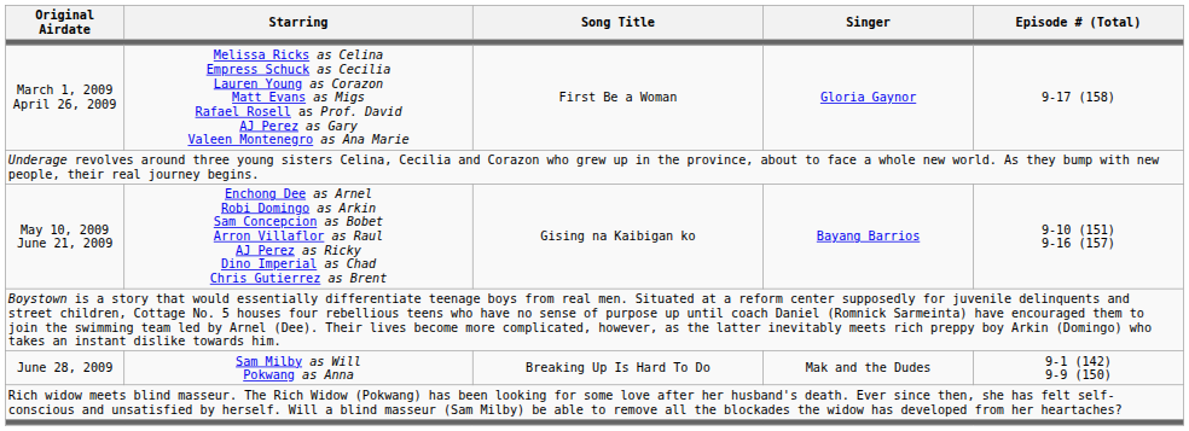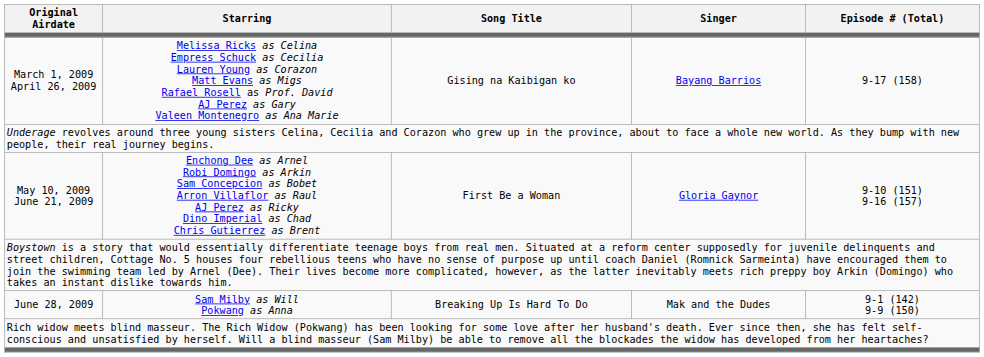 <table class="wikitable">
 <tr>
 <th width=120px>Original Airdate</th>
 <th>Starring</th>
 <th>Song Title</th>
 <th>Singer</th>
 <th>Episode # (Total)</th>
 </tr>
 <tr bgcolor="#666">
 <td colspan="6"></td>
 </tr>
 <tr>
 <td align="center">March 1, 2009 <br> April 26, 2009</td>
 <td align="center"><a href='#'>Melissa Ricks</a> <em>as Celina</em> <br> <a href='#'>Empress Schuck</a> <em>as Cecilia</em> <br> <a href='#'>Lauren Young</a> <em>as Corazon</em> <br> <a href='#'>Matt Evans</a> <em>as Migs</em> <br> <a href='#'>Rafael Rosell</a> as <em>Prof. David</em> <br> <a href='#'>AJ Perez</a> <em>as Gary</em> <br> <a href='#'>Valeen Montenegro</a> <em>as Ana Marie</em></td>
-<td align="center">First Be a Woman</td>
-<td align="center"><a href='#'>Gloria Gaynor</a></td>
+<td align="center">Gising na Kaibigan ko</td>
+<td align="center"><a href='#'>Bayang Barrios</a></td>
 <td align="center">9-17 (158)</td>
 </tr>
 <tr>
 <td colspan="5"><em>Underage</em> revolves around three young sisters Celina, Cecilia and Corazon who grew up in the province, about to face a whole new world. As they bump with new people, their real journey begins.</td>
 </tr>
 <tr>
 <td align="center">May 10, 2009 <br> June 21, 2009</td>
 <td align="center"><a href='#'>Enchong Dee</a> <em>as Arnel</em> <br> <a href='#'>Robi Domingo</a> <em>as Arkin</em> <br> <a href='#'>Sam Concepcion</a> <em>as Bobet</em> <br> <a href='#'>Arron Villaflor</a> <em>as Raul</em> <br> <a href='#'>AJ Perez</a> <em>as Ricky</em> <br> <a href='#'>Dino Imperial</a> <em>as Chad</em> <br> <a href='#'>Chris Gutierrez</a> <em>as Brent</em></td>
-<td align="center">Gising na Kaibigan ko</td>
-<td align="center"><a href='#'>Bayang Barrios</a></td>
+<td align="center">First Be a Woman</td>
+<td align="center"><a href='#'>Gloria Gaynor</a></td>
 <td align="center">9-10 (151) <br> 9-16 (157)</td>
 </tr>
 <tr>
 <td colspan="5"><em>Boystown</em> is a story that would essentially differentiate teenage boys from real men. Situated at a reform center supposedly for juvenile delinquents and street children, Cottage No. 5 houses four rebellious teens who have no sense of purpose up until coach Daniel (Romnick Sarmeinta) have encouraged them to join the swimming team led by Arnel (Dee). Their lives become more complicated, however, as the latter inevitably meets rich preppy boy Arkin (Domingo) who takes an instant dislike towards him.</td>
 </tr>
 <tr>
 <td align="center">June 28, 2009</td>
 <td align="center"><a href='#'>Sam Milby</a> <em>as Will</em> <br> <a href='#'>Pokwang</a> <em>as Anna</em></td>
 <td align="center">Breaking Up Is Hard To Do</td>
 <td align="center">Mak and the Dudes</td>
 <td align="center">9-1 (142) <br> 9-9 (150)</td>
 </tr>
 <tr>
 <td colspan="5">Rich widow meets blind masseur. The Rich Widow (Pokwang) has been looking for some love after her husband's death. Ever since then, she has felt self-conscious and unsatisfied by herself. Will a blind masseur (Sam Milby) be able to remove all the blockades the widow has developed from her heartaches?</td>
 </tr>
 <tr bgcolor="#666">
 <td colspan="6"></td>
 </tr>
 </table>
